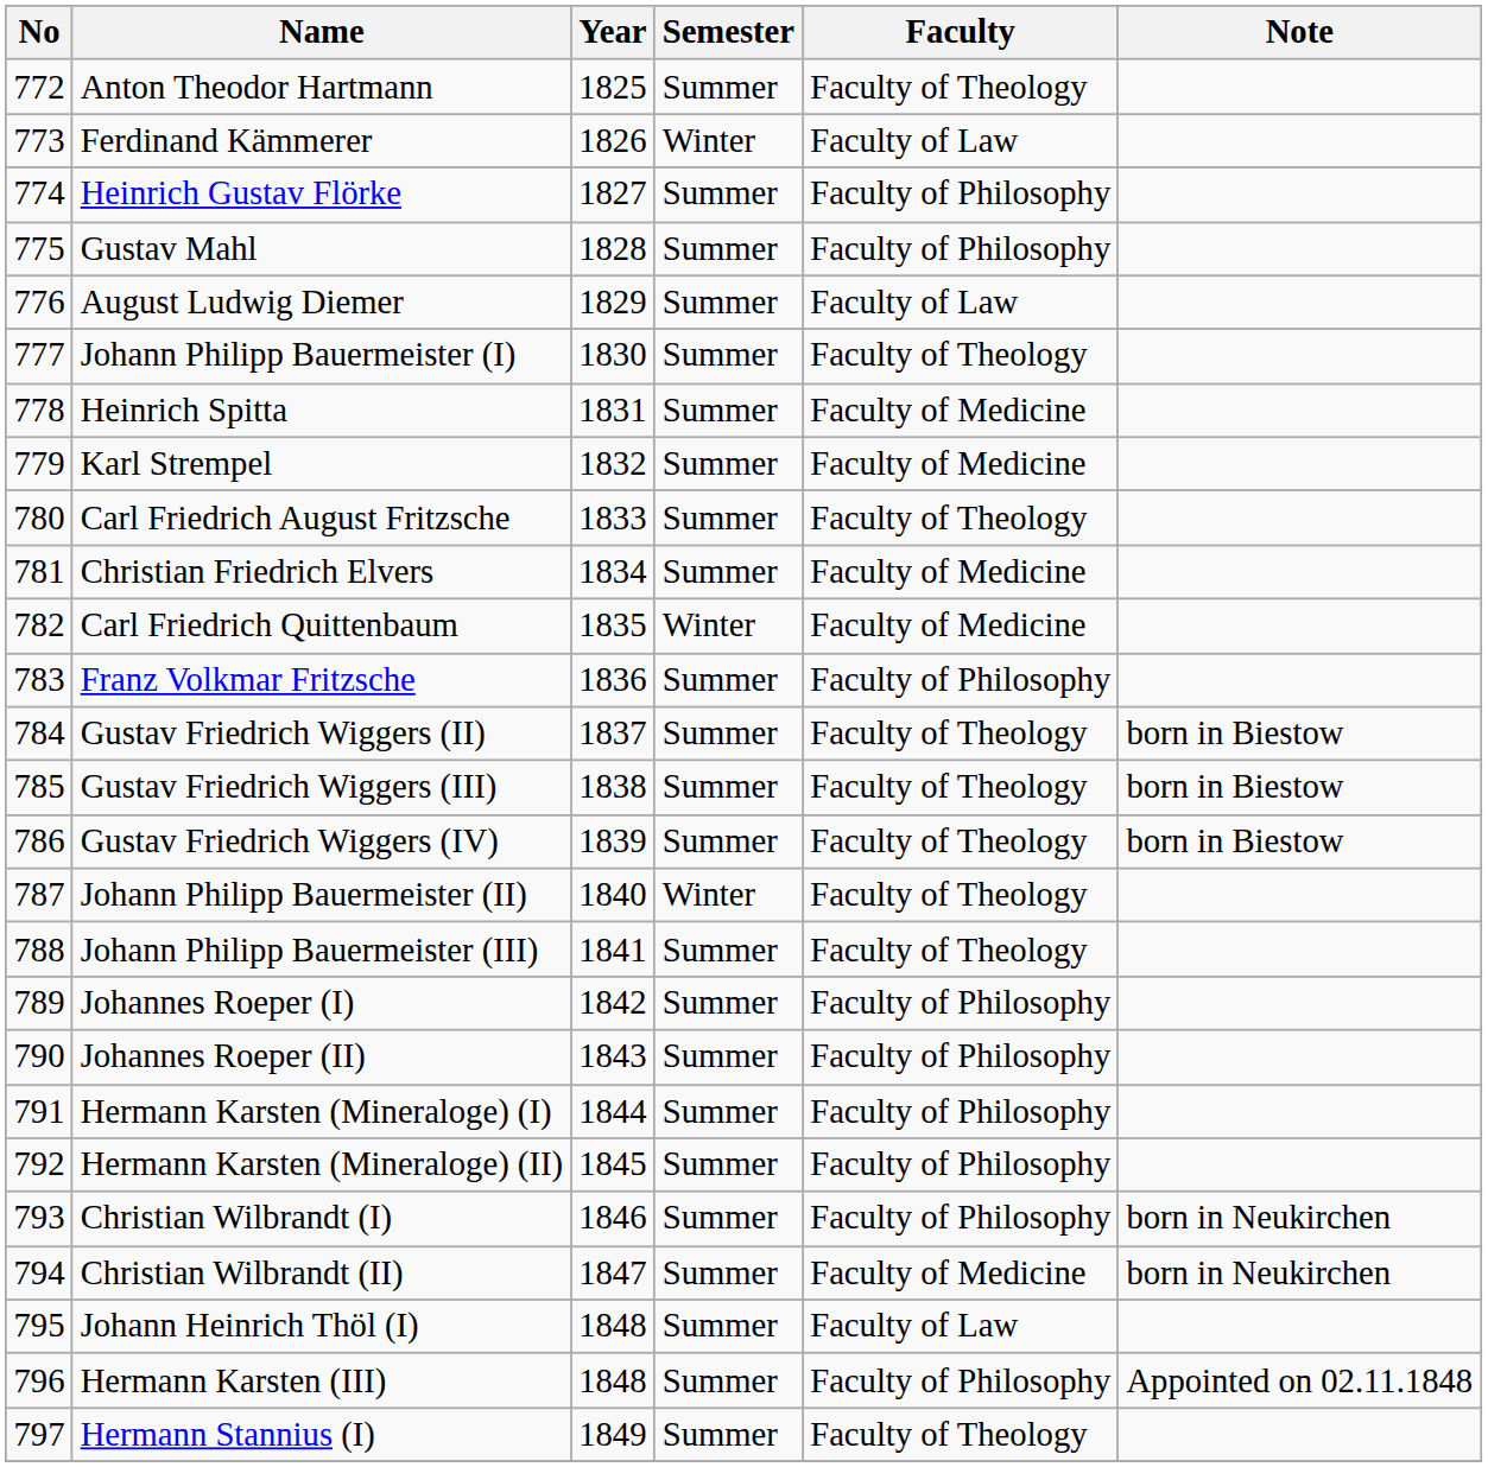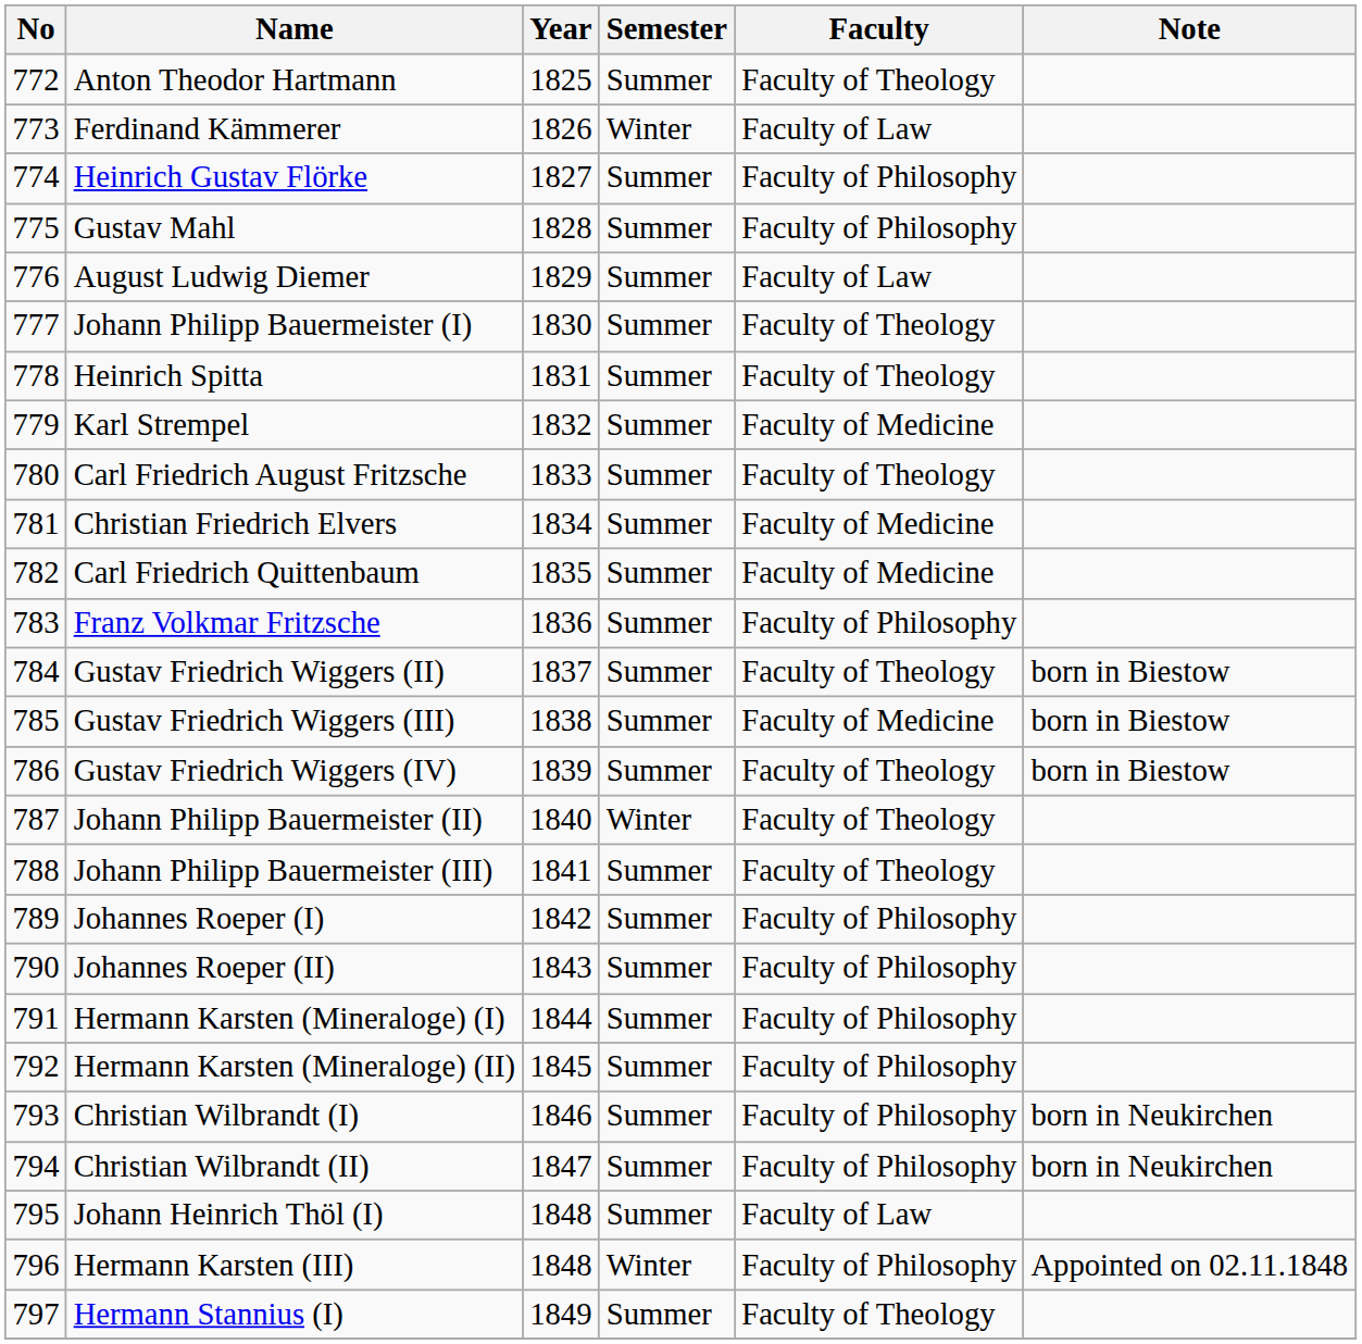 <table class="wikitable">
 <tr>
 <th bgcolor="silver">No</th>
 <th bgcolor="silver">Name</th>
 <th bgcolor="silver">Year</th>
 <th bgcolor="silver">Semester</th>
 <th bgcolor="silver">Faculty</th>
 <th bgcolor="silver">Note</th>
 </tr>
 <tr>
 <td>772</td>
 <td>Anton Theodor Hartmann</td>
 <td>1825</td>
 <td>Summer</td>
 <td>Faculty of Theology</td>
 <td></td>
 </tr>
 <tr>
 <td>773</td>
 <td>Ferdinand Kämmerer</td>
 <td>1826</td>
 <td>Winter</td>
 <td>Faculty of Law</td>
 <td></td>
 </tr>
 <tr>
 <td>774</td>
 <td><a href='#'>Heinrich Gustav Flörke</a></td>
 <td>1827</td>
 <td>Summer</td>
 <td>Faculty of Philosophy</td>
 <td></td>
 </tr>
 <tr>
 <td>775</td>
 <td>Gustav Mahl</td>
 <td>1828</td>
 <td>Summer</td>
 <td>Faculty of Philosophy</td>
 <td></td>
 </tr>
 <tr>
 <td>776</td>
 <td>August Ludwig Diemer</td>
 <td>1829</td>
 <td>Summer</td>
 <td>Faculty of Law</td>
 <td></td>
 </tr>
 <tr>
 <td>777</td>
 <td>Johann Philipp Bauermeister (I)</td>
 <td>1830</td>
 <td>Summer</td>
 <td>Faculty of Theology</td>
 <td></td>
 </tr>
 <tr>
 <td>778</td>
 <td>Heinrich Spitta</td>
 <td>1831</td>
 <td>Summer</td>
-<td>Faculty of Medicine</td>
+<td>Faculty of Theology</td>
 <td></td>
 </tr>
 <tr>
 <td>779</td>
 <td>Karl Strempel</td>
 <td>1832</td>
 <td>Summer</td>
 <td>Faculty of Medicine</td>
 <td></td>
 </tr>
 <tr>
 <td>780</td>
 <td>Carl Friedrich August Fritzsche</td>
 <td>1833</td>
 <td>Summer</td>
 <td>Faculty of Theology</td>
 <td></td>
 </tr>
 <tr>
 <td>781</td>
 <td>Christian Friedrich Elvers</td>
 <td>1834</td>
 <td>Summer</td>
 <td>Faculty of Medicine</td>
 <td></td>
 </tr>
 <tr>
 <td>782</td>
 <td>Carl Friedrich Quittenbaum</td>
 <td>1835</td>
-<td>Winter</td>
+<td>Summer</td>
 <td>Faculty of Medicine</td>
 <td></td>
 </tr>
 <tr>
 <td>783</td>
 <td><a href='#'>Franz Volkmar Fritzsche</a></td>
 <td>1836</td>
 <td>Summer</td>
 <td>Faculty of Philosophy</td>
 <td></td>
 </tr>
 <tr>
 <td>784</td>
 <td>Gustav Friedrich Wiggers (II)</td>
 <td>1837</td>
 <td>Summer</td>
 <td>Faculty of Theology</td>
 <td>born in Biestow</td>
 </tr>
 <tr>
 <td>785</td>
 <td>Gustav Friedrich Wiggers (III)</td>
 <td>1838</td>
 <td>Summer</td>
-<td>Faculty of Theology</td>
+<td>Faculty of Medicine</td>
 <td>born in Biestow</td>
 </tr>
 <tr>
 <td>786</td>
 <td>Gustav Friedrich Wiggers (IV)</td>
 <td>1839</td>
 <td>Summer</td>
 <td>Faculty of Theology</td>
 <td>born in Biestow</td>
 </tr>
 <tr>
 <td>787</td>
 <td>Johann Philipp Bauermeister (II)</td>
 <td>1840</td>
 <td>Winter</td>
 <td>Faculty of Theology</td>
 <td></td>
 </tr>
 <tr>
 <td>788</td>
 <td>Johann Philipp Bauermeister (III)</td>
 <td>1841</td>
 <td>Summer</td>
 <td>Faculty of Theology</td>
 <td></td>
 </tr>
 <tr>
 <td>789</td>
 <td>Johannes Roeper (I)</td>
 <td>1842</td>
 <td>Summer</td>
 <td>Faculty of Philosophy</td>
 <td></td>
 </tr>
 <tr>
 <td>790</td>
 <td>Johannes Roeper (II)</td>
 <td>1843</td>
 <td>Summer</td>
 <td>Faculty of Philosophy</td>
 <td></td>
 </tr>
 <tr>
 <td>791</td>
 <td>Hermann Karsten (Mineraloge) (I)</td>
 <td>1844</td>
 <td>Summer</td>
 <td>Faculty of Philosophy</td>
 <td></td>
 </tr>
 <tr>
 <td>792</td>
 <td>Hermann Karsten (Mineraloge) (II)</td>
 <td>1845</td>
 <td>Summer</td>
 <td>Faculty of Philosophy</td>
 <td></td>
 </tr>
 <tr>
 <td>793</td>
 <td>Christian Wilbrandt (I)</td>
 <td>1846</td>
 <td>Summer</td>
 <td>Faculty of Philosophy</td>
 <td>born in Neukirchen</td>
 </tr>
 <tr>
 <td>794</td>
 <td>Christian Wilbrandt (II)</td>
 <td>1847</td>
 <td>Summer</td>
-<td>Faculty of Medicine</td>
+<td>Faculty of Philosophy</td>
 <td>born in Neukirchen</td>
 </tr>
 <tr>
 <td>795</td>
 <td>Johann Heinrich Thöl (I)</td>
 <td>1848</td>
 <td>Summer</td>
 <td>Faculty of Law</td>
 <td></td>
 </tr>
 <tr>
 <td>796</td>
 <td>Hermann Karsten (III)</td>
 <td>1848</td>
-<td>Summer</td>
+<td>Winter</td>
 <td>Faculty of Philosophy</td>
 <td>Appointed on 02.11.1848</td>
 </tr>
 <tr>
 <td>797</td>
 <td><a href='#'>Hermann Stannius</a> (I)</td>
 <td>1849</td>
 <td>Summer</td>
 <td>Faculty of Theology</td>
 <td></td>
 </tr>
 <tr>
 </tr>
 </table>
